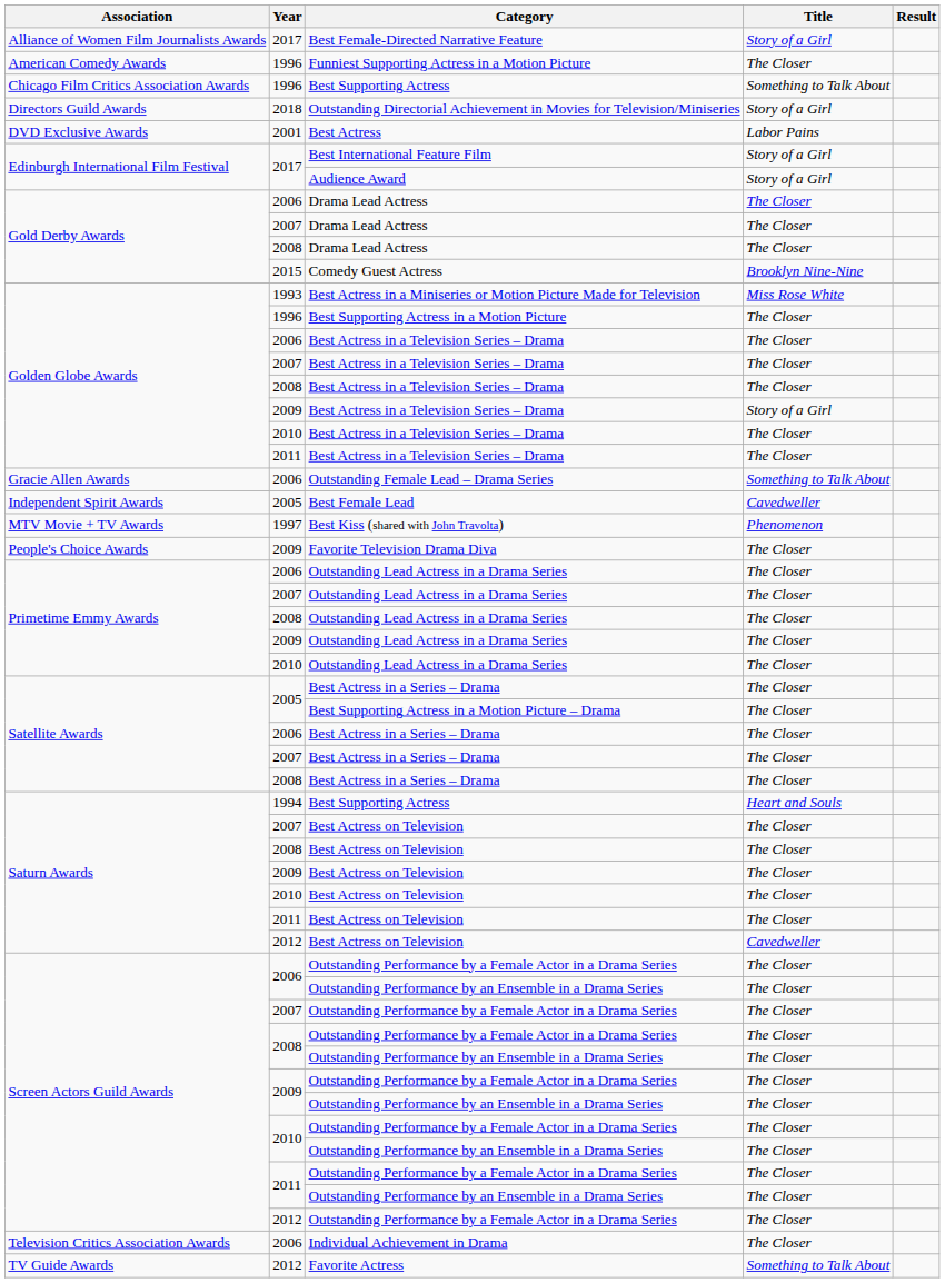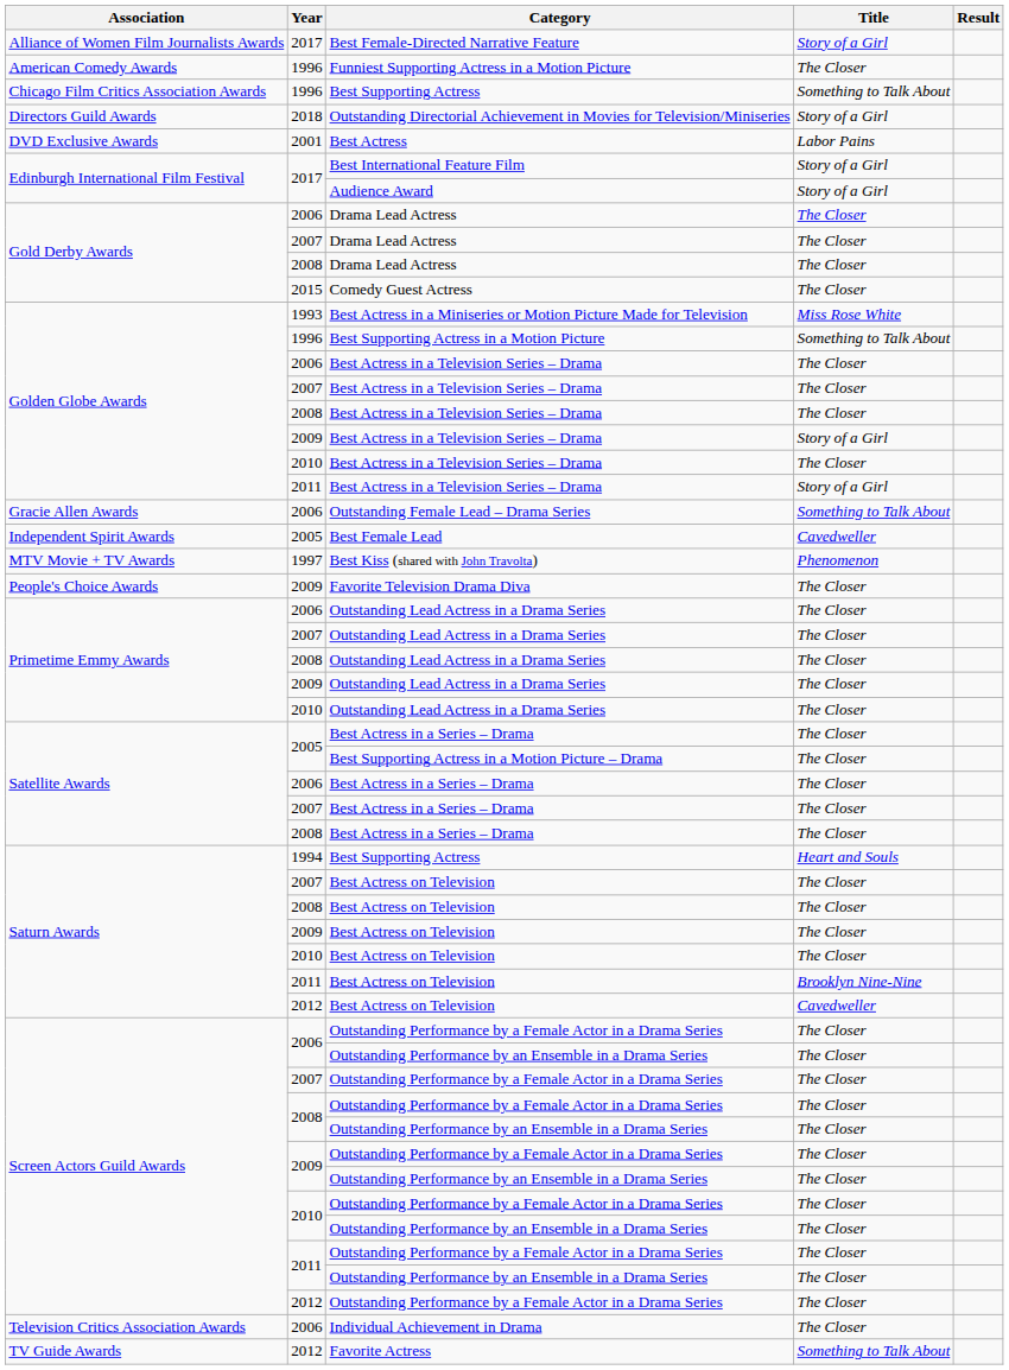 <table class="wikitable sortable">
 <tr>
 <th>Association</th>
 <th>Year</th>
 <th>Category</th>
 <th>Title</th>
 <th>Result</th>
 </tr>
 <tr>
 <td><a href='#'>Alliance of Women Film Journalists Awards</a></td>
 <td>2017</td>
 <td><a href='#'>Best Female-Directed Narrative Feature</a></td>
 <td><em><a href='#'>Story of a Girl</a></em></td>
 <td></td>
 </tr>
 <tr>
 <td><a href='#'>American Comedy Awards</a></td>
 <td>1996</td>
 <td><a href='#'>Funniest Supporting Actress in a Motion Picture</a></td>
 <td><em>The Closer</em></td>
 <td></td>
 </tr>
 <tr>
 <td><a href='#'>Chicago Film Critics Association Awards</a></td>
 <td>1996</td>
 <td><a href='#'>Best Supporting Actress</a></td>
 <td><em>Something to Talk About</em></td>
 <td></td>
 </tr>
 <tr>
 <td><a href='#'>Directors Guild Awards</a></td>
 <td>2018</td>
 <td><a href='#'>Outstanding Directorial Achievement in Movies for Television/Miniseries</a></td>
 <td><em>Story of a Girl</em></td>
 <td></td>
 </tr>
 <tr>
 <td><a href='#'>DVD Exclusive Awards</a></td>
 <td>2001</td>
 <td><a href='#'>Best Actress</a></td>
 <td><em>Labor Pains</em></td>
 <td></td>
 </tr>
 <tr>
 <td rowspan="2"><a href='#'>Edinburgh International Film Festival</a></td>
 <td rowspan="2">2017</td>
 <td><a href='#'>Best International Feature Film</a></td>
 <td><em>Story of a Girl</em></td>
 <td></td>
 </tr>
 <tr>
 <td><a href='#'>Audience Award</a></td>
 <td><em>Story of a Girl</em></td>
 <td></td>
 </tr>
 <tr>
 <td rowspan="4"><a href='#'>Gold Derby Awards</a></td>
 <td>2006</td>
 <td>Drama Lead Actress</td>
 <td><em><a href='#'>The Closer</a></em></td>
 <td></td>
 </tr>
 <tr>
 <td>2007</td>
 <td>Drama Lead Actress</td>
 <td><em>The Closer</em></td>
 <td></td>
 </tr>
 <tr>
 <td>2008</td>
 <td>Drama Lead Actress</td>
 <td><em>The Closer</em></td>
 <td></td>
 </tr>
 <tr>
 <td>2015</td>
 <td>Comedy Guest Actress</td>
-<td><em><a href='#'>Brooklyn Nine-Nine</a></em></td>
+<td><em>The Closer</em></td>
 <td></td>
 </tr>
 <tr>
 <td rowspan="8"><a href='#'>Golden Globe Awards</a></td>
 <td>1993</td>
 <td><a href='#'>Best Actress in a Miniseries or Motion Picture Made for Television</a></td>
 <td><em><a href='#'>Miss Rose White</a></em></td>
 <td></td>
 </tr>
 <tr>
 <td>1996</td>
 <td><a href='#'>Best Supporting Actress in a Motion Picture</a></td>
-<td><em>The Closer</em></td>
+<td><em>Something to Talk About</em></td>
 <td></td>
 </tr>
 <tr>
 <td>2006</td>
 <td><a href='#'>Best Actress in a Television Series – Drama</a></td>
 <td><em>The Closer</em></td>
 <td></td>
 </tr>
 <tr>
 <td>2007</td>
 <td><a href='#'>Best Actress in a Television Series – Drama</a></td>
 <td><em>The Closer</em></td>
 <td></td>
 </tr>
 <tr>
 <td>2008</td>
 <td><a href='#'>Best Actress in a Television Series – Drama</a></td>
 <td><em>The Closer</em></td>
 <td></td>
 </tr>
 <tr>
 <td>2009</td>
 <td><a href='#'>Best Actress in a Television Series – Drama</a></td>
 <td><em>Story of a Girl</em></td>
 <td></td>
 </tr>
 <tr>
 <td>2010</td>
 <td><a href='#'>Best Actress in a Television Series – Drama</a></td>
 <td><em>The Closer</em></td>
 <td></td>
 </tr>
 <tr>
 <td>2011</td>
 <td><a href='#'>Best Actress in a Television Series – Drama</a></td>
-<td><em>The Closer</em></td>
+<td><em>Story of a Girl</em></td>
 <td></td>
 </tr>
 <tr>
 <td><a href='#'>Gracie Allen Awards</a></td>
 <td>2006</td>
 <td><a href='#'>Outstanding Female Lead – Drama Series</a></td>
 <td><em><a href='#'>Something to Talk About</a></em></td>
 <td></td>
 </tr>
 <tr>
 <td><a href='#'>Independent Spirit Awards</a></td>
 <td>2005</td>
 <td><a href='#'>Best Female Lead</a></td>
 <td><em><a href='#'>Cavedweller</a></em></td>
 <td></td>
 </tr>
 <tr>
 <td><a href='#'>MTV Movie + TV Awards</a></td>
 <td>1997</td>
 <td><a href='#'>Best Kiss</a> (<small>shared with <a href='#'>John Travolta</a></small>)</td>
 <td><em><a href='#'>Phenomenon</a></em></td>
 <td></td>
 </tr>
 <tr>
 <td><a href='#'>People's Choice Awards</a></td>
 <td>2009</td>
 <td><a href='#'>Favorite Television Drama Diva</a></td>
 <td><em>The Closer</em></td>
 <td></td>
 </tr>
 <tr>
 <td rowspan="5"><a href='#'>Primetime Emmy Awards</a></td>
 <td>2006</td>
 <td><a href='#'>Outstanding Lead Actress in a Drama Series</a></td>
 <td><em>The Closer</em></td>
 <td></td>
 </tr>
 <tr>
 <td>2007</td>
 <td><a href='#'>Outstanding Lead Actress in a Drama Series</a></td>
 <td><em>The Closer</em></td>
 <td></td>
 </tr>
 <tr>
 <td>2008</td>
 <td><a href='#'>Outstanding Lead Actress in a Drama Series</a></td>
 <td><em>The Closer</em></td>
 <td></td>
 </tr>
 <tr>
 <td>2009</td>
 <td><a href='#'>Outstanding Lead Actress in a Drama Series</a></td>
 <td><em>The Closer</em></td>
 <td></td>
 </tr>
 <tr>
 <td>2010</td>
 <td><a href='#'>Outstanding Lead Actress in a Drama Series</a></td>
 <td><em>The Closer</em></td>
 <td></td>
 </tr>
 <tr>
 <td rowspan="5"><a href='#'>Satellite Awards</a></td>
 <td rowspan="2">2005</td>
 <td><a href='#'>Best Actress in a Series – Drama</a></td>
 <td><em>The Closer</em></td>
 <td></td>
 </tr>
 <tr>
 <td><a href='#'>Best Supporting Actress in a Motion Picture – Drama</a></td>
 <td><em>The Closer</em></td>
 <td></td>
 </tr>
 <tr>
 <td>2006</td>
 <td><a href='#'>Best Actress in a Series – Drama</a></td>
 <td><em>The Closer</em></td>
 <td></td>
 </tr>
 <tr>
 <td>2007</td>
 <td><a href='#'>Best Actress in a Series – Drama</a></td>
 <td><em>The Closer</em></td>
 <td></td>
 </tr>
 <tr>
 <td>2008</td>
 <td><a href='#'>Best Actress in a Series – Drama</a></td>
 <td><em>The Closer</em></td>
 <td></td>
 </tr>
 <tr>
 <td rowspan="7"><a href='#'>Saturn Awards</a></td>
 <td>1994</td>
 <td><a href='#'>Best Supporting Actress</a></td>
 <td><em><a href='#'>Heart and Souls</a></em></td>
 <td></td>
 </tr>
 <tr>
 <td>2007</td>
 <td><a href='#'>Best Actress on Television</a></td>
 <td><em>The Closer</em></td>
 <td></td>
 </tr>
 <tr>
 <td>2008</td>
 <td><a href='#'>Best Actress on Television</a></td>
 <td><em>The Closer</em></td>
 <td></td>
 </tr>
 <tr>
 <td>2009</td>
 <td><a href='#'>Best Actress on Television</a></td>
 <td><em>The Closer</em></td>
 <td></td>
 </tr>
 <tr>
 <td>2010</td>
 <td><a href='#'>Best Actress on Television</a></td>
 <td><em>The Closer</em></td>
 <td></td>
 </tr>
 <tr>
 <td>2011</td>
 <td><a href='#'>Best Actress on Television</a></td>
-<td><em>The Closer</em></td>
+<td><em><a href='#'>Brooklyn Nine-Nine</a></em></td>
 <td></td>
 </tr>
 <tr>
 <td>2012</td>
 <td><a href='#'>Best Actress on Television</a></td>
 <td><em><a href='#'>Cavedweller</a></em></td>
 <td></td>
 </tr>
 <tr>
 <td rowspan="12"><a href='#'>Screen Actors Guild Awards</a></td>
 <td rowspan="2">2006</td>
 <td><a href='#'>Outstanding Performance by a Female Actor in a Drama Series</a></td>
 <td><em>The Closer</em></td>
 <td></td>
 </tr>
 <tr>
 <td><a href='#'>Outstanding Performance by an Ensemble in a Drama Series</a></td>
 <td><em>The Closer</em></td>
 <td></td>
 </tr>
 <tr>
 <td>2007</td>
 <td><a href='#'>Outstanding Performance by a Female Actor in a Drama Series</a></td>
 <td><em>The Closer</em></td>
 <td></td>
 </tr>
 <tr>
 <td rowspan="2">2008</td>
 <td><a href='#'>Outstanding Performance by a Female Actor in a Drama Series</a></td>
 <td><em>The Closer</em></td>
 <td></td>
 </tr>
 <tr>
 <td><a href='#'>Outstanding Performance by an Ensemble in a Drama Series</a></td>
 <td><em>The Closer</em></td>
 <td></td>
 </tr>
 <tr>
 <td rowspan="2">2009</td>
 <td><a href='#'>Outstanding Performance by a Female Actor in a Drama Series</a></td>
 <td><em>The Closer</em></td>
 <td></td>
 </tr>
 <tr>
 <td><a href='#'>Outstanding Performance by an Ensemble in a Drama Series</a></td>
 <td><em>The Closer</em></td>
 <td></td>
 </tr>
 <tr>
 <td rowspan="2">2010</td>
 <td><a href='#'>Outstanding Performance by a Female Actor in a Drama Series</a></td>
 <td><em>The Closer</em></td>
 <td></td>
 </tr>
 <tr>
 <td><a href='#'>Outstanding Performance by an Ensemble in a Drama Series</a></td>
 <td><em>The Closer</em></td>
 <td></td>
 </tr>
 <tr>
 <td rowspan="2">2011</td>
 <td><a href='#'>Outstanding Performance by a Female Actor in a Drama Series</a></td>
 <td><em>The Closer</em></td>
 <td></td>
 </tr>
 <tr>
 <td><a href='#'>Outstanding Performance by an Ensemble in a Drama Series</a></td>
 <td><em>The Closer</em></td>
 <td></td>
 </tr>
 <tr>
 <td>2012</td>
 <td><a href='#'>Outstanding Performance by a Female Actor in a Drama Series</a></td>
 <td><em>The Closer</em></td>
 <td></td>
 </tr>
 <tr>
 <td><a href='#'>Television Critics Association Awards</a></td>
 <td>2006</td>
 <td><a href='#'>Individual Achievement in Drama</a></td>
 <td><em>The Closer</em></td>
 <td></td>
 </tr>
 <tr>
 <td><a href='#'>TV Guide Awards</a></td>
 <td>2012</td>
 <td><a href='#'>Favorite Actress</a></td>
 <td><em><a href='#'>Something to Talk About</a></em></td>
 <td></td>
 </tr>
 </table>
